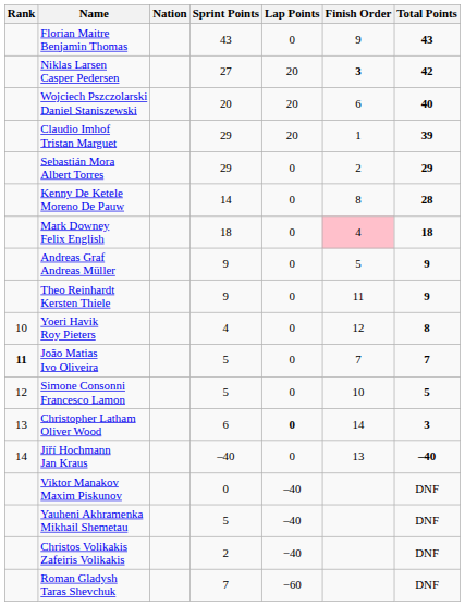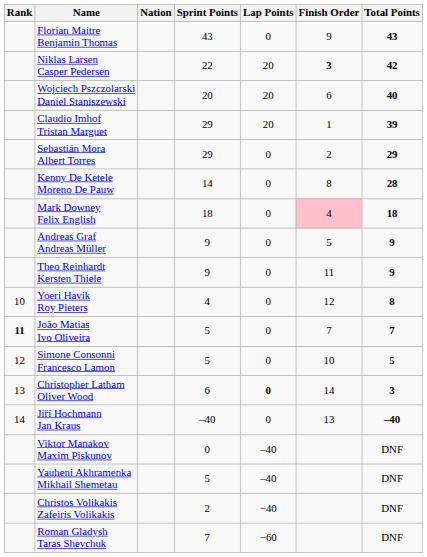 <table class="wikitable sortable" style="text-align:center">
 <tr>
 <th>Rank</th>
 <th>Name</th>
 <th>Nation</th>
 <th>Sprint Points</th>
 <th>Lap Points</th>
 <th>Finish Order</th>
 <th>Total Points</th>
 </tr>
 <tr>
 <td></td>
 <td align=left><a href='#'>Florian Maitre</a><br><a href='#'>Benjamin Thomas</a></td>
 <td align=left></td>
 <td>43</td>
 <td>0</td>
 <td>9</td>
 <td><strong>43</strong></td>
 </tr>
 <tr>
 <td></td>
 <td align=left><a href='#'>Niklas Larsen</a><br><a href='#'>Casper Pedersen</a></td>
 <td align=left></td>
-<td>27</td>
+<td>22</td>
 <td>20</td>
 <td><strong>3</strong></td>
 <td><strong>42</strong></td>
 </tr>
 <tr>
 <td></td>
 <td align=left><a href='#'>Wojciech Pszczolarski</a><br><a href='#'>Daniel Staniszewski</a></td>
 <td align=left></td>
 <td>20</td>
 <td>20</td>
 <td>6</td>
 <td><strong>40</strong></td>
 </tr>
 <tr>
 <td></td>
 <td align=left><a href='#'>Claudio Imhof</a><br><a href='#'>Tristan Marguet</a></td>
 <td align=left></td>
 <td>29</td>
 <td>20</td>
 <td>1</td>
 <td><strong>39</strong></td>
 </tr>
 <tr>
 <td></td>
 <td align=left><a href='#'>Sebastián Mora</a><br><a href='#'>Albert Torres</a></td>
 <td align=left></td>
 <td>29</td>
 <td>0</td>
 <td>2</td>
 <td><strong>29</strong></td>
 </tr>
 <tr>
 <td></td>
 <td align=left><a href='#'>Kenny De Ketele</a><br><a href='#'>Moreno De Pauw</a></td>
 <td align=left></td>
 <td>14</td>
 <td>0</td>
 <td>8</td>
 <td><strong>28</strong></td>
 </tr>
 <tr>
 <td></td>
 <td align=left><a href='#'>Mark Downey</a><br><a href='#'>Felix English</a></td>
 <td align=left></td>
 <td>18</td>
 <td>0</td>
 <td style="background: pink;">4</td>
 <td><strong>18</strong></td>
 </tr>
 <tr>
 <td></td>
 <td align=left><a href='#'>Andreas Graf</a><br><a href='#'>Andreas Müller</a></td>
 <td align=left></td>
 <td>9</td>
 <td>0</td>
 <td>5</td>
 <td><strong>9</strong></td>
 </tr>
 <tr>
 <td></td>
 <td align=left><a href='#'>Theo Reinhardt</a><br><a href='#'>Kersten Thiele</a></td>
 <td align=left></td>
 <td>9</td>
 <td>0</td>
 <td>11</td>
 <td><strong>9</strong></td>
 </tr>
 <tr>
 <td>10</td>
 <td align=left><a href='#'>Yoeri Havik</a><br><a href='#'>Roy Pieters</a></td>
 <td align=left></td>
 <td>4</td>
 <td>0</td>
 <td>12</td>
 <td><strong>8</strong></td>
 </tr>
 <tr>
 <td><strong>11</strong></td>
 <td align=left><a href='#'>João Matias</a><br><a href='#'>Ivo Oliveira</a></td>
 <td align=left></td>
 <td>5</td>
 <td>0</td>
 <td>7</td>
 <td><strong>7</strong></td>
 </tr>
 <tr>
 <td>12</td>
 <td align=left><a href='#'>Simone Consonni</a><br><a href='#'>Francesco Lamon</a></td>
 <td align=left></td>
 <td>5</td>
 <td>0</td>
 <td>10</td>
 <td><strong>5</strong></td>
 </tr>
 <tr>
 <td>13</td>
 <td align=left><a href='#'>Christopher Latham</a><br><a href='#'>Oliver Wood</a></td>
 <td align=left></td>
 <td>6</td>
 <td><strong>0</strong></td>
 <td>14</td>
 <td><strong>3</strong></td>
 </tr>
 <tr>
 <td>14</td>
 <td align=left><a href='#'>Jiří Hochmann</a><br><a href='#'>Jan Kraus</a></td>
 <td align=left></td>
 <td>–40</td>
 <td>0</td>
 <td>13</td>
 <td><strong>–40</strong></td>
 </tr>
 <tr>
 <td></td>
 <td align=left><a href='#'>Viktor Manakov</a><br><a href='#'>Maxim Piskunov</a></td>
 <td align=left></td>
 <td>0</td>
 <td>–40</td>
 <td></td>
 <td>DNF</td>
 </tr>
 <tr>
 <td></td>
 <td align=left><a href='#'>Yauheni Akhramenka</a><br><a href='#'>Mikhail Shemetau</a></td>
 <td align=left></td>
 <td>5</td>
 <td>–40</td>
 <td></td>
 <td>DNF</td>
 </tr>
 <tr>
 <td></td>
 <td align=left><a href='#'>Christos Volikakis</a><br><a href='#'>Zafeiris Volikakis</a></td>
 <td align=left></td>
 <td>2</td>
 <td>−40</td>
 <td></td>
 <td>DNF</td>
 </tr>
 <tr>
 <td></td>
 <td align=left><a href='#'>Roman Gladysh</a><br><a href='#'>Taras Shevchuk</a></td>
 <td align=left></td>
 <td>7</td>
 <td>−60</td>
 <td></td>
 <td>DNF</td>
 </tr>
 </table>
